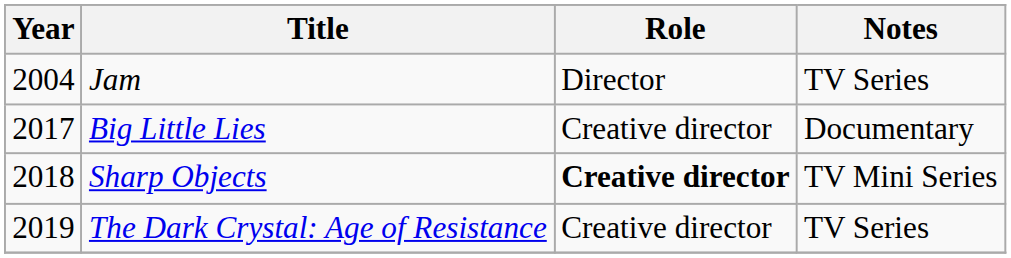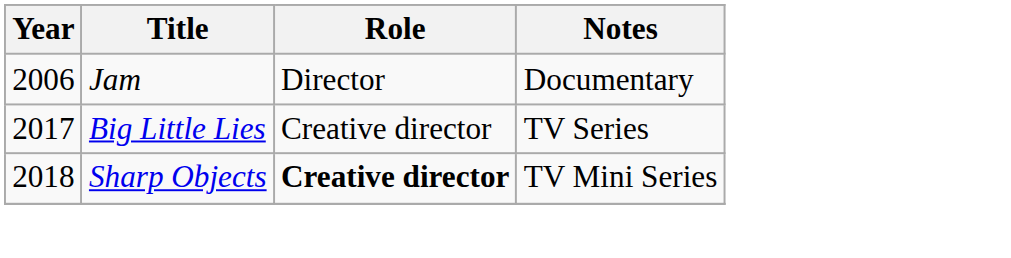 <table class="wikitable sortable plainrowheaders">
 <tr>
 <th scope="col">Year</th>
 <th scope="col">Title</th>
 <th scope="col">Role</th>
 <th scope="col" class="unsortable">Notes</th>
 </tr>
 <tr>
-<td>2004</td>
+<td>2006</td>
 <td><em>Jam</em></td>
 <td>Director</td>
-<td>TV Series</td>
+<td>Documentary</td>
 </tr>
 <tr>
 <td>2017</td>
 <td><em><a href='#'>Big Little Lies</a></em></td>
 <td>Creative director</td>
-<td>Documentary</td>
+<td>TV Series</td>
 </tr>
 <tr>
 <td>2018</td>
 <td><em><a href='#'>Sharp Objects</a></em></td>
 <td><strong>Creative director</strong></td>
 <td>TV Mini Series</td>
 </tr>
 <tr>
-<td>2019</td>
-<td><em><a href='#'>The Dark Crystal: Age of Resistance</a></em></td>
-<td>Creative director</td>
-<td>TV Series</td>
-</tr>
-<tr>
 </tr>
 </table>
